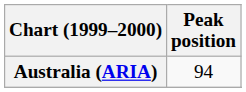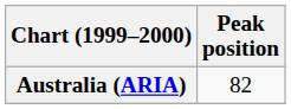 <table class="wikitable sortable plainrowheaders">
 <tr>
 <th scope="col">Chart (1999–2000)</th>
 <th scope="col">Peak<br>position</th>
 </tr>
 <tr>
 <th scope="row">Australia (<a href='#'>ARIA</a>)</th>
-<td align="center">94</td>
+<td align="center">82</td>
 </tr>
 <tr>
 </tr>
 <tr>
 </tr>
 <tr>
 </tr>
 <tr>
 </tr>
 <tr>
 </tr>
 <tr>
 </tr>
 </table>
